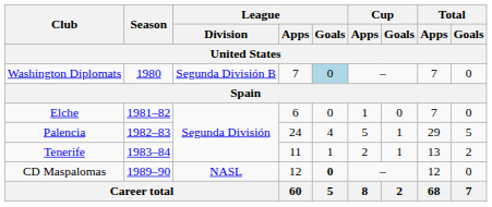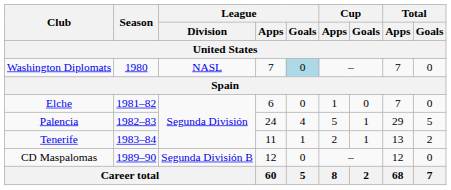 <table class="wikitable" style="text-align: center;">
 <tr>
 <th rowspan="2">Club</th>
 <th rowspan="2">Season</th>
 <th colspan="3">League</th>
 <th colspan="2">Cup</th>
 <th colspan="2">Total</th>
 </tr>
 <tr>
 <th>Division</th>
 <th>Apps</th>
 <th>Goals</th>
 <th>Apps</th>
 <th>Goals</th>
 <th>Apps</th>
 <th>Goals</th>
 </tr>
 <tr>
 <th colspan="9">United States</th>
 </tr>
 <tr>
 <td valign="center"><a href='#'>Washington Diplomats</a></td>
 <td><a href='#'>1980</a></td>
-<td><a href='#'>Segunda División B</a></td>
+<td><a href='#'>NASL</a></td>
 <td>7</td>
 <td style="background: lightblue;">0</td>
 <td colspan="2">–</td>
 <td>7</td>
 <td>0</td>
 </tr>
 <tr>
 <th colspan="9">Spain</th>
 </tr>
 <tr>
 <td valign="center"><a href='#'>Elche</a></td>
 <td><a href='#'>1981–82</a></td>
 <td rowspan="3"><a href='#'>Segunda División</a></td>
 <td>6</td>
 <td>0</td>
 <td>1</td>
 <td>0</td>
 <td>7</td>
 <td>0</td>
 </tr>
 <tr>
 <td valign="center"><a href='#'>Palencia</a></td>
 <td><a href='#'>1982–83</a></td>
 <td>24</td>
 <td>4</td>
 <td>5</td>
 <td>1</td>
 <td>29</td>
 <td>5</td>
 </tr>
 <tr>
 <td valign="center"><a href='#'>Tenerife</a></td>
 <td><a href='#'>1983–84</a></td>
 <td>11</td>
 <td>1</td>
 <td>2</td>
 <td>1</td>
 <td>13</td>
 <td>2</td>
 </tr>
 <tr>
 <td valign="center">CD Maspalomas</td>
 <td><a href='#'>1989–90</a></td>
-<td><a href='#'>NASL</a></td>
+<td><a href='#'>Segunda División B</a></td>
 <td>12</td>
-<td><strong>0</strong></td>
+<td>0</td>
 <td colspan="2">–</td>
 <td>12</td>
 <td>0</td>
 </tr>
 <tr>
 <th colspan="3">Career total</th>
 <th>60</th>
 <th>5</th>
 <th>8</th>
 <th>2</th>
 <th>68</th>
 <th>7</th>
 </tr>
 </table>
